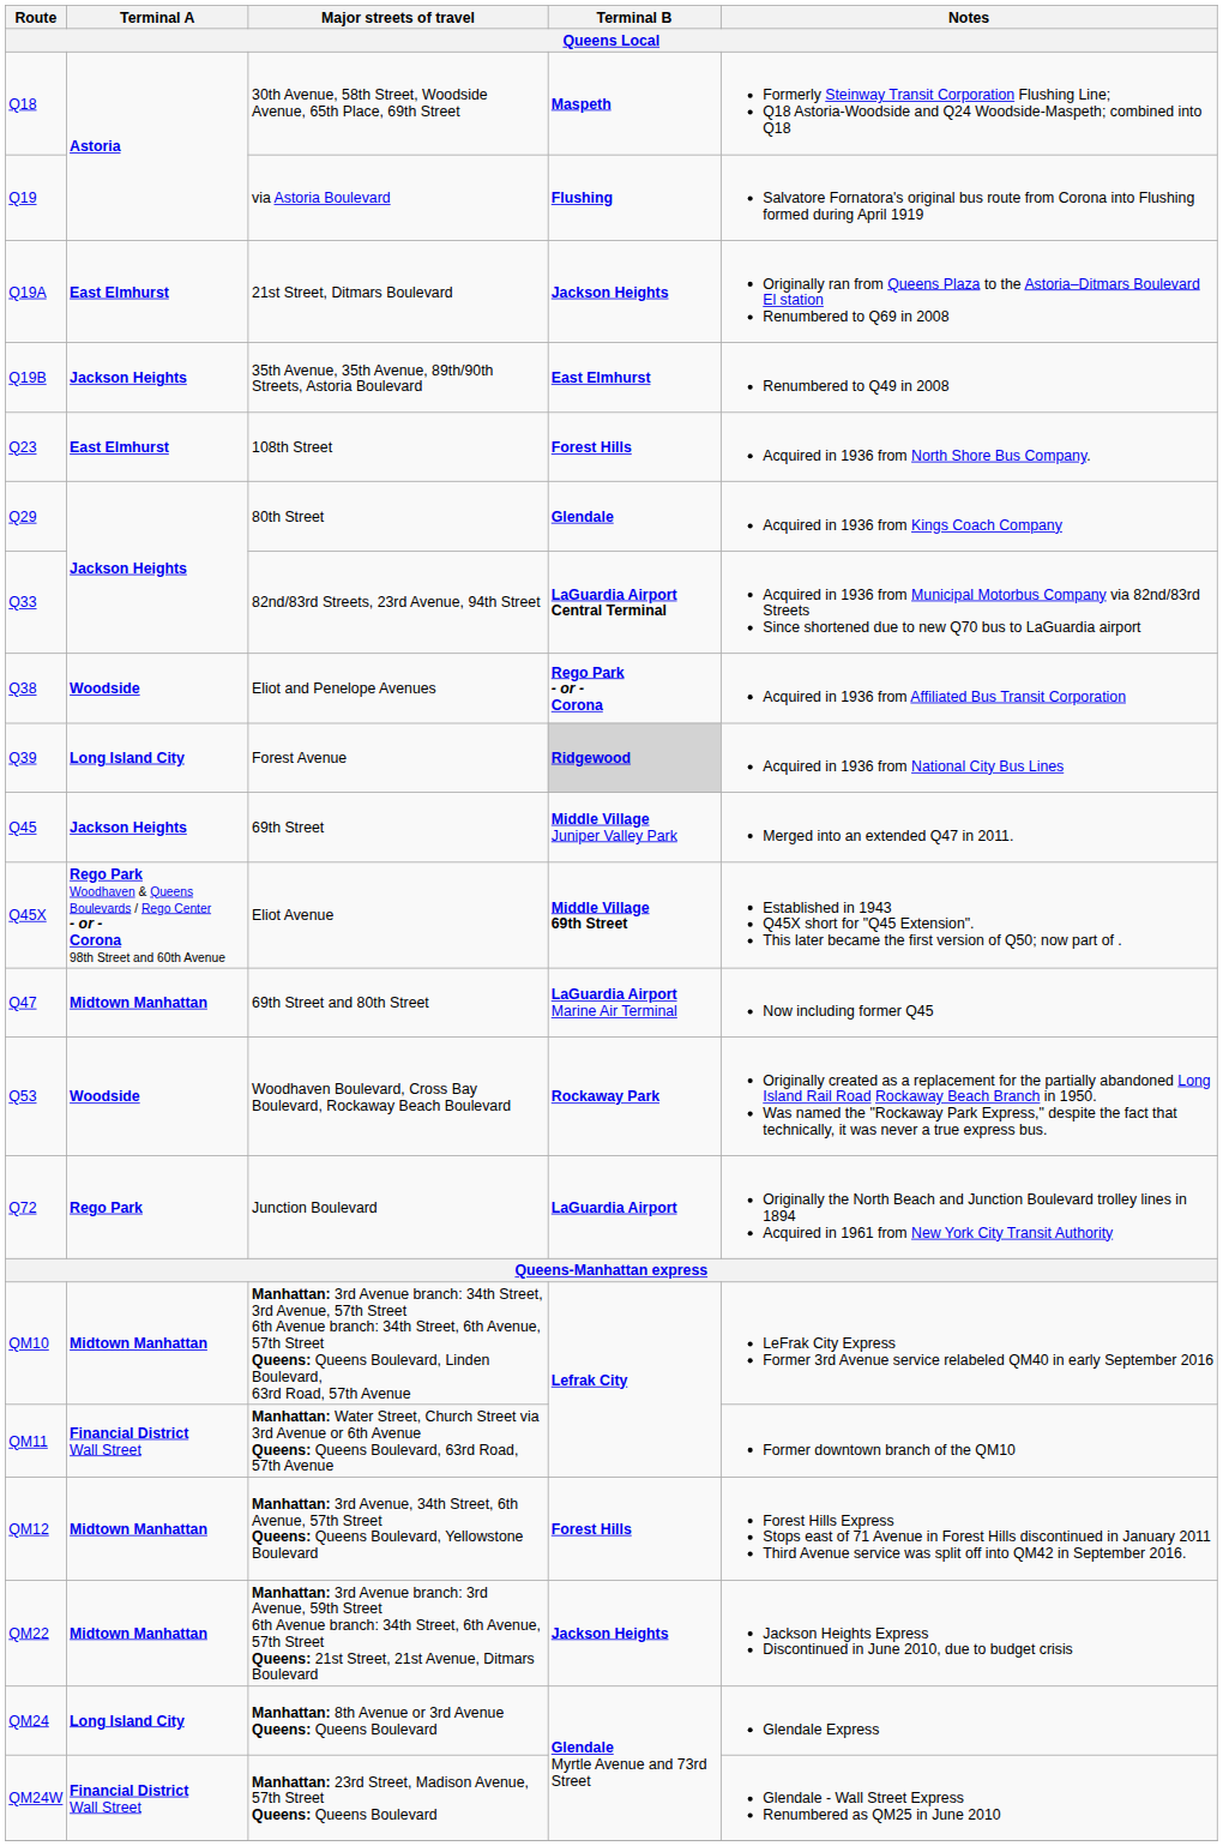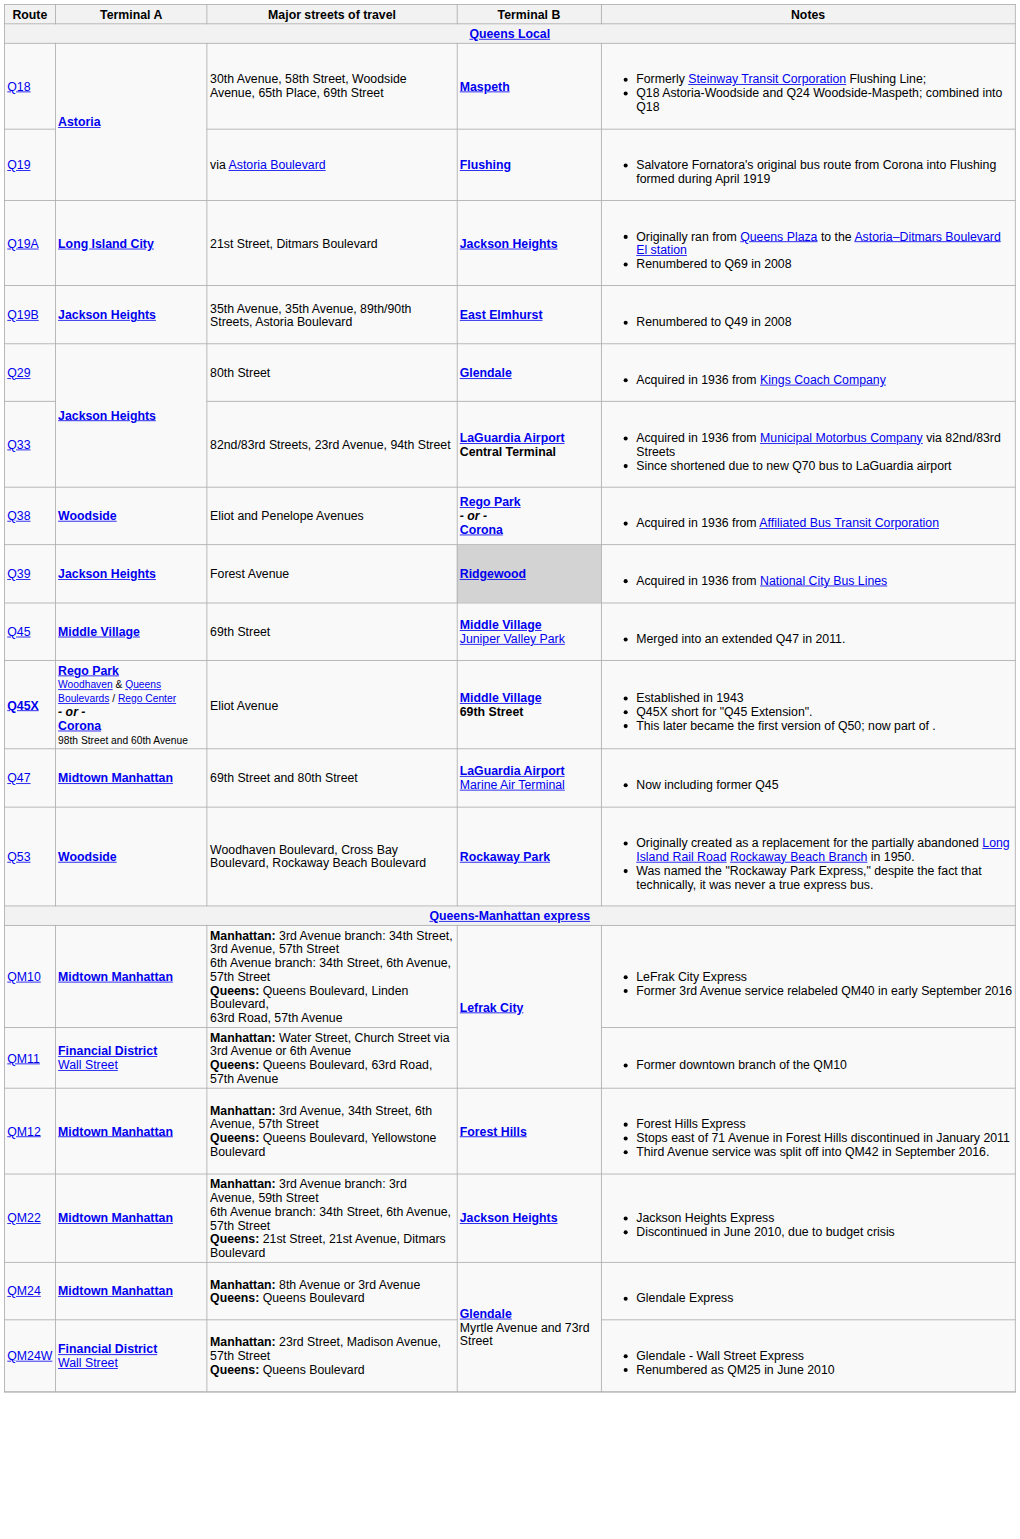 <table class="wikitable sortable"  style="font-size: 95%;" |>
 <tr>
 <th>Route </th>
 <th>Terminal A</th>
 <th>Major streets of travel</th>
 <th>Terminal B</th>
 <th>Notes</th>
 </tr>
 <tr>
 <th colspan=5><a href='#'>Queens Local</a></th>
 </tr>
 <tr>
 <td><a href='#'>Q18</a></td>
 <td rowspan="2"><strong><a href='#'>Astoria</a></strong></td>
 <td>30th Avenue, 58th Street, Woodside Avenue, 65th Place, 69th Street</td>
 <td><strong><a href='#'>Maspeth</a></strong></td>
 <td><br><ul><li>Formerly <a href='#'>Steinway Transit Corporation</a> Flushing Line;</li><li>Q18 Astoria-Woodside and Q24 Woodside-Maspeth; combined into Q18</li></ul></td>
 </tr>
 <tr>
 <td><a href='#'>Q19</a></td>
 <td>via <a href='#'>Astoria Boulevard</a></td>
 <td><strong><a href='#'>Flushing</a></strong></td>
 <td><br><ul><li>Salvatore Fornatora's original bus route from Corona into Flushing formed during April 1919</li></ul></td>
 </tr>
 <tr>
 <td><a href='#'>Q19A</a></td>
-<td><strong><a href='#'>East Elmhurst</a></strong></td>
+<td><strong><a href='#'>Long Island City</a></strong></td>
 <td>21st Street, Ditmars Boulevard</td>
 <td><strong><a href='#'>Jackson Heights</a></strong></td>
 <td><br><ul><li>Originally ran from <a href='#'>Queens Plaza</a> to the <a href='#'>Astoria–Ditmars Boulevard El station</a></li><li>Renumbered to Q69 in 2008</li></ul></td>
 </tr>
 <tr>
 <td><a href='#'>Q19B</a></td>
 <td><strong><a href='#'>Jackson Heights</a></strong></td>
 <td>35th Avenue,  35th Avenue, 89th/90th Streets, Astoria Boulevard</td>
 <td><strong><a href='#'>East Elmhurst</a></strong></td>
 <td><br><ul><li>Renumbered to Q49 in 2008</li></ul></td>
-</tr>
-<tr>
-<td><a href='#'>Q23</a></td>
-<td><strong><a href='#'>East Elmhurst</a></strong></td>
-<td>108th Street</td>
-<td><strong><a href='#'>Forest Hills</a></strong></td>
-<td><br><ul><li>Acquired in 1936 from <a href='#'>North Shore Bus Company</a>.</li></ul></td>
 </tr>
 <tr>
 <td><a href='#'>Q29</a></td>
 <td rowspan="2"><strong><a href='#'>Jackson Heights</a></strong></td>
 <td>80th Street</td>
 <td><strong><a href='#'>Glendale</a></strong></td>
 <td><br><ul><li>Acquired in 1936 from <a href='#'>Kings Coach Company</a></li></ul></td>
 </tr>
 <tr>
 <td><a href='#'>Q33</a></td>
 <td>82nd/83rd Streets, 23rd Avenue, 94th Street</td>
 <td><strong><a href='#'>LaGuardia Airport</a> Central Terminal</strong></td>
 <td><br><ul><li>Acquired in 1936 from <a href='#'>Municipal Motorbus Company</a> via 82nd/83rd Streets</li><li>Since shortened due to new Q70 bus to LaGuardia airport</li></ul></td>
 </tr>
 <tr>
 <td><a href='#'>Q38</a></td>
 <td><strong><a href='#'>Woodside</a></strong></td>
 <td>Eliot and Penelope Avenues</td>
 <td><strong><a href='#'>Rego Park</a></strong><br><strong><em>- or -</em></strong><br><strong><a href='#'>Corona</a></strong></td>
 <td><br><ul><li>Acquired in 1936 from <a href='#'>Affiliated Bus Transit Corporation</a></li></ul></td>
 </tr>
 <tr>
 <td><a href='#'>Q39</a></td>
-<td><strong><a href='#'>Long Island City</a></strong></td>
+<td><strong><a href='#'>Jackson Heights</a></strong></td>
 <td>Forest Avenue</td>
 <td style="background: lightgrey;"><strong><a href='#'>Ridgewood</a></strong></td>
 <td><br><ul><li>Acquired in 1936 from <a href='#'>National City Bus Lines</a></li></ul></td>
 </tr>
 <tr>
 <td><a href='#'>Q45</a></td>
-<td><strong><a href='#'>Jackson Heights</a></strong></td>
+<td><strong><a href='#'>Middle Village</a></strong></td>
 <td>69th Street</td>
 <td><strong><a href='#'>Middle Village</a></strong><br><a href='#'>Juniper Valley Park</a></td>
 <td><br><ul><li>Merged into an extended Q47 in 2011.</li></ul></td>
 </tr>
 <tr>
-<td><a href='#'>Q45X</a></td>
+<td><strong><a href='#'>Q45X</a></strong></td>
 <td><strong><a href='#'>Rego Park</a></strong><br><small><a href='#'>Woodhaven</a> & <a href='#'>Queens Boulevards</a> / <a href='#'>Rego Center</a></small><br><strong><em>- or -</em></strong><br><strong><a href='#'>Corona</a></strong><br><small>98th Street and 60th Avenue</small></td>
 <td>Eliot Avenue</td>
 <td><strong><a href='#'>Middle Village</a><br>69th Street</strong></td>
 <td><br><ul><li>Established in 1943</li><li>Q45X short for "Q45 Extension".</li><li>This later became the first version of Q50; now part of .</li></ul></td>
 </tr>
 <tr>
 <td><a href='#'>Q47</a></td>
 <td><strong><a href='#'>Midtown Manhattan</a></strong></td>
 <td>69th Street and 80th Street</td>
 <td><strong><a href='#'>LaGuardia Airport</a></strong><br><a href='#'>Marine Air Terminal</a></td>
 <td><br><ul><li>Now including former Q45</li></ul></td>
 </tr>
 <tr>
 <td><a href='#'>Q53</a></td>
 <td><strong><a href='#'>Woodside</a></strong></td>
 <td>Woodhaven Boulevard, Cross Bay Boulevard, Rockaway Beach Boulevard</td>
 <td><strong><a href='#'>Rockaway Park</a></strong><br></td>
 <td><br><ul><li>Originally created as a replacement for the partially abandoned <a href='#'>Long Island Rail Road</a> <a href='#'>Rockaway Beach Branch</a> in 1950.</li><li>Was named the "Rockaway Park Express," despite the fact that technically, it was never a true express bus.</li></ul></td>
-</tr>
-<tr>
-<td><a href='#'>Q72</a></td>
-<td><strong><a href='#'>Rego Park</a></strong></td>
-<td>Junction Boulevard</td>
-<td><strong><a href='#'>LaGuardia Airport</a></strong></td>
-<td><br><ul><li>Originally the North Beach and Junction Boulevard trolley lines in 1894</li><li>Acquired in 1961 from <a href='#'>New York City Transit Authority</a></li></ul></td>
 </tr>
 <tr>
 <th colspan=5><a href='#'>Queens-Manhattan express</a></th>
 </tr>
 <tr>
 <td><a href='#'>QM10</a></td>
 <td><strong><a href='#'>Midtown Manhattan</a></strong></td>
 <td><strong>Manhattan:</strong> 3rd Avenue branch: 34th Street, 3rd Avenue, 57th Street<br>6th Avenue branch: 34th Street, 6th Avenue, 57th Street<br><strong>Queens:</strong> Queens Boulevard, Linden Boulevard,<br>63rd Road, 57th Avenue</td>
 <td rowspan="2"><strong><a href='#'>Lefrak City</a></strong><br></td>
 <td><br><ul><li>LeFrak City Express</li><li>Former 3rd Avenue service relabeled QM40 in early September 2016</li></ul></td>
 </tr>
 <tr>
 <td><a href='#'>QM11</a></td>
 <td><strong><a href='#'>Financial District</a></strong><br><a href='#'>Wall Street</a></td>
 <td><strong>Manhattan:</strong>  Water Street, Church Street via 3rd Avenue or 6th Avenue<br><strong>Queens:</strong> Queens Boulevard, 63rd Road, 57th Avenue</td>
 <td><br><ul><li>Former downtown branch of the QM10</li></ul></td>
 </tr>
 <tr>
 <td><a href='#'>QM12</a></td>
 <td><strong><a href='#'>Midtown Manhattan</a></strong></td>
 <td><strong>Manhattan:</strong> 3rd Avenue, 34th Street, 6th Avenue, 57th Street<br><strong>Queens:</strong> Queens Boulevard, Yellowstone Boulevard<br></td>
 <td><strong><a href='#'>Forest Hills</a></strong><br></td>
 <td><br><ul><li>Forest Hills Express</li><li>Stops east of 71 Avenue in Forest Hills discontinued in January 2011</li><li>Third Avenue service was split off into QM42 in September 2016.</li></ul></td>
 </tr>
 <tr>
 <td><a href='#'>QM22</a></td>
 <td><strong><a href='#'>Midtown Manhattan</a></strong></td>
 <td><strong>Manhattan:</strong> 3rd Avenue branch: 3rd Avenue, 59th Street<br>6th Avenue branch: 34th Street, 6th Avenue, 57th Street<br><strong>Queens:</strong> 21st Street, 21st Avenue, Ditmars Boulevard</td>
 <td><strong><a href='#'>Jackson Heights</a></strong><br></td>
 <td><br><ul><li>Jackson Heights Express</li><li>Discontinued in June 2010, due to budget crisis</li></ul></td>
 </tr>
 <tr>
 <td><a href='#'>QM24</a></td>
-<td><strong><a href='#'>Long Island City</a></strong></td>
+<td><strong><a href='#'>Midtown Manhattan</a></strong></td>
 <td><strong>Manhattan:</strong> 8th Avenue or 3rd Avenue<br><strong>Queens:</strong> Queens Boulevard</td>
 <td rowspan="2"><strong><a href='#'>Glendale</a></strong><br>Myrtle Avenue and 73rd Street</td>
 <td><br><ul><li>Glendale Express</li></ul></td>
 </tr>
 <tr>
 <td><a href='#'>QM24W</a></td>
 <td><strong><a href='#'>Financial District</a></strong><br><a href='#'>Wall Street</a></td>
 <td><strong>Manhattan:</strong> 23rd Street, Madison Avenue, 57th Street<br><strong>Queens:</strong> Queens Boulevard</td>
 <td><br><ul><li>Glendale - Wall Street Express</li><li>Renumbered as QM25 in June 2010</li></ul></td>
 </tr>
 <tr>
 </tr>
 </table>
